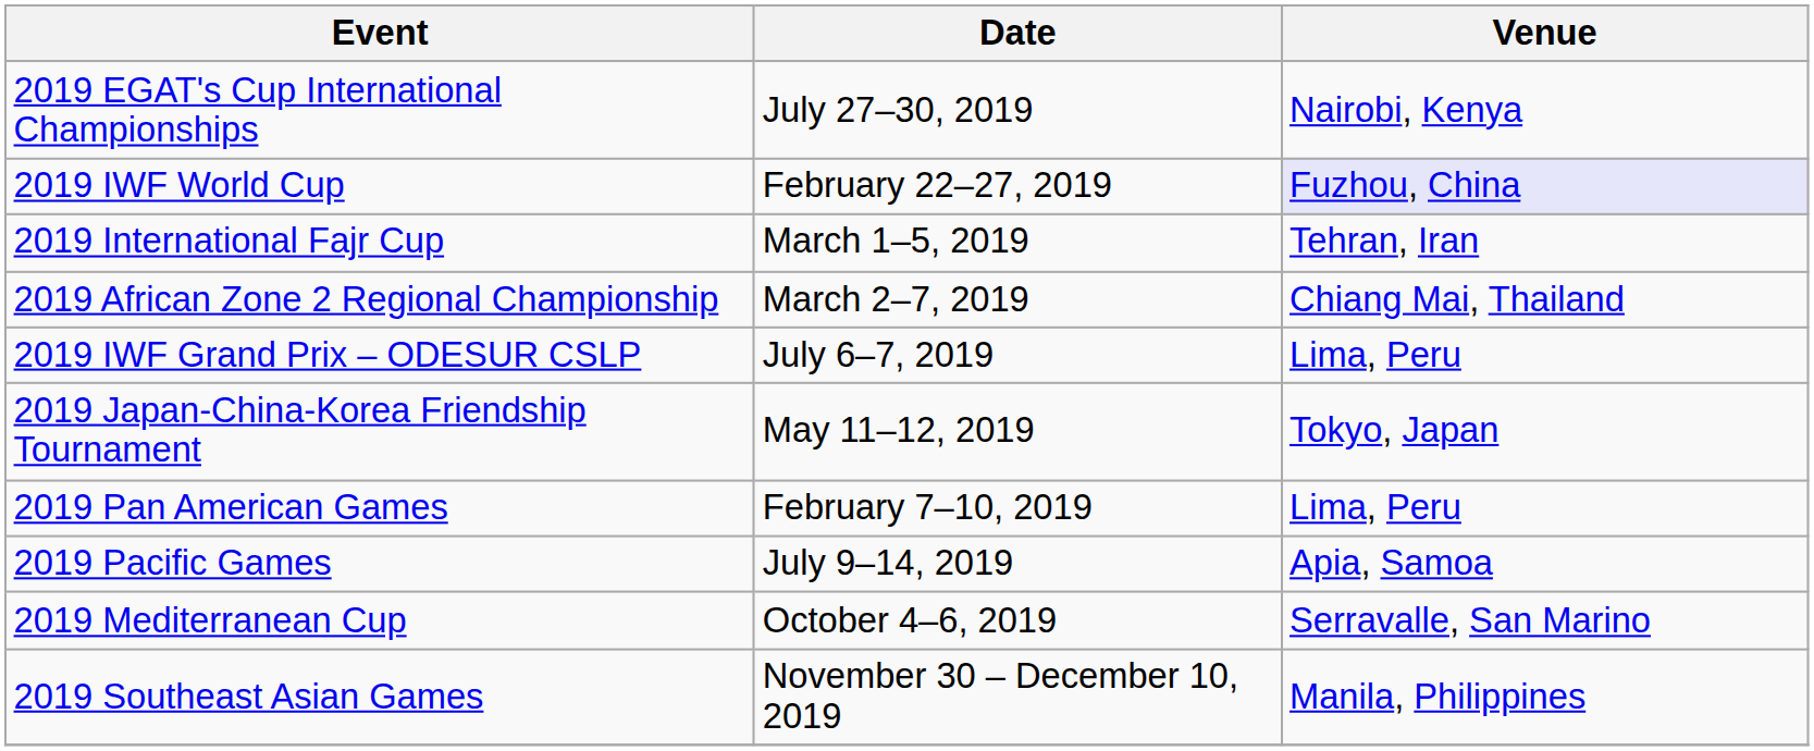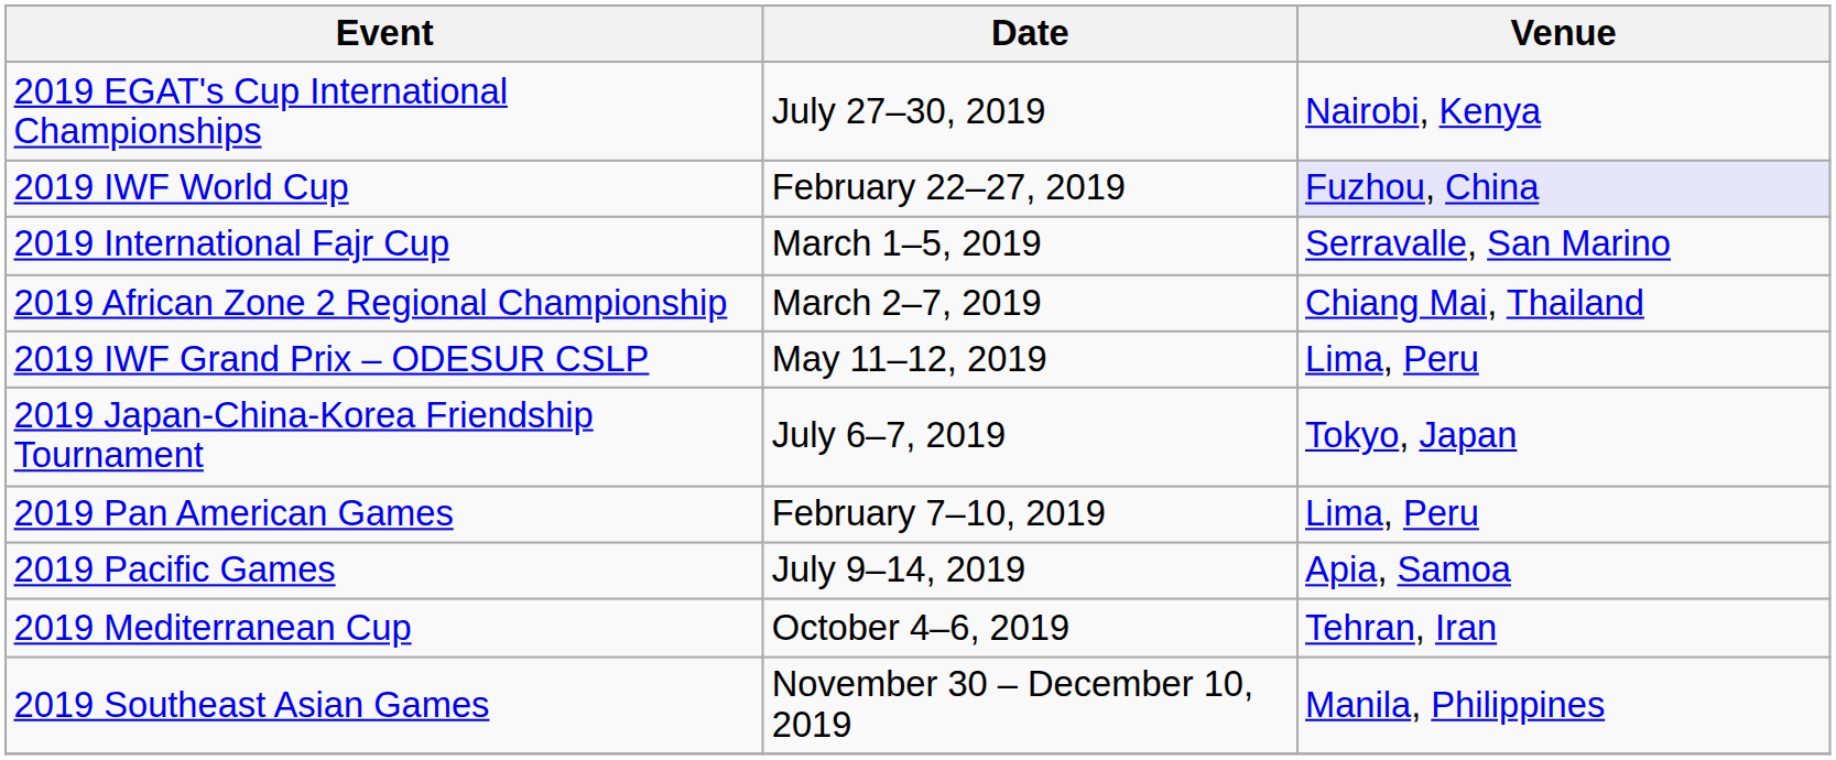 <table class="wikitable">
 <tr>
 <th width=330>Event</th>
 <th width=230>Date</th>
 <th width=230>Venue</th>
 </tr>
 <tr>
 <td><a href='#'>2019 EGAT's Cup International Championships</a></td>
 <td>July 27–30, 2019</td>
 <td> <a href='#'>Nairobi</a>, <a href='#'>Kenya</a></td>
 </tr>
 <tr>
 <td><a href='#'>2019 IWF World Cup</a></td>
 <td>February 22–27, 2019</td>
 <td style="background: lavender;"> <a href='#'>Fuzhou</a>, <a href='#'>China</a></td>
 </tr>
 <tr>
 <td><a href='#'>2019 International Fajr Cup</a></td>
 <td>March 1–5, 2019</td>
-<td> <a href='#'>Tehran</a>, <a href='#'>Iran</a></td>
+<td> <a href='#'>Serravalle</a>, <a href='#'>San Marino</a></td>
 </tr>
 <tr>
 <td><a href='#'>2019 African Zone 2 Regional Championship</a></td>
 <td>March 2–7, 2019</td>
 <td> <a href='#'>Chiang Mai</a>, <a href='#'>Thailand</a></td>
 </tr>
 <tr>
 <td><a href='#'>2019 IWF Grand Prix – ODESUR CSLP</a></td>
-<td>July 6–7, 2019</td>
+<td>May 11–12, 2019</td>
 <td> <a href='#'>Lima</a>, <a href='#'>Peru</a></td>
 </tr>
 <tr>
 <td><a href='#'>2019 Japan-China-Korea Friendship Tournament</a></td>
-<td>May 11–12, 2019</td>
+<td>July 6–7, 2019</td>
 <td> <a href='#'>Tokyo</a>, <a href='#'>Japan</a></td>
 </tr>
 <tr>
 <td><a href='#'>2019 Pan American Games</a></td>
 <td>February 7–10, 2019</td>
 <td> <a href='#'>Lima</a>, <a href='#'>Peru</a></td>
 </tr>
 <tr>
 <td><a href='#'>2019 Pacific Games</a></td>
 <td>July 9–14, 2019</td>
 <td> <a href='#'>Apia</a>, <a href='#'>Samoa</a></td>
 </tr>
 <tr>
 <td><a href='#'>2019 Mediterranean Cup</a></td>
 <td>October 4–6, 2019</td>
-<td> <a href='#'>Serravalle</a>, <a href='#'>San Marino</a></td>
+<td> <a href='#'>Tehran</a>, <a href='#'>Iran</a></td>
 </tr>
 <tr>
 <td><a href='#'>2019 Southeast Asian Games</a></td>
 <td>November 30 – December 10, 2019</td>
 <td> <a href='#'>Manila</a>, <a href='#'>Philippines</a></td>
 </tr>
 <tr>
 </tr>
 </table>
